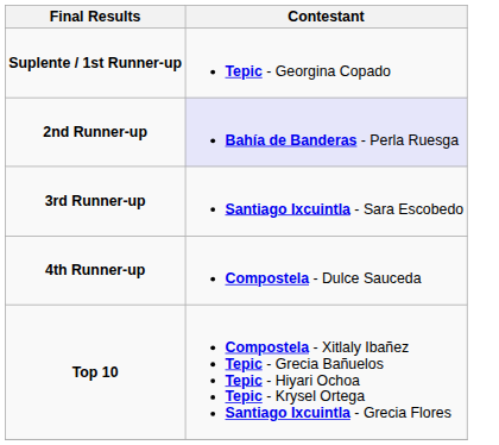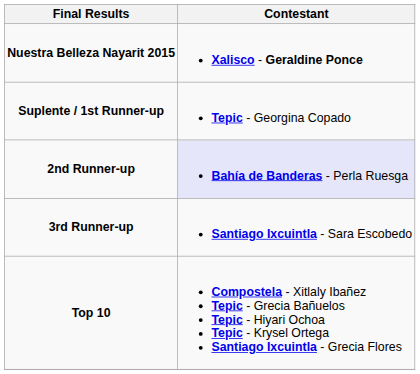 <table class="wikitable">
 <tr>
 <th>Final Results</th>
 <th>Contestant</th>
+</tr>
+<tr>
+<td align="center"><strong>Nuestra Belleza Nayarit 2015</strong></td>
+<td><br><ul><li><strong><a href='#'>Xalisco</a></strong> - <strong>Geraldine Ponce</strong></li></ul></td>
 </tr>
 <tr>
 <td align="center"><strong>Suplente / 1st Runner-up</strong></td>
 <td><br><ul><li><strong><a href='#'>Tepic</a></strong> - Georgina Copado</li></ul></td>
 </tr>
 <tr>
 <td align="center"><strong>2nd Runner-up</strong></td>
 <td style="background: lavender;"><br><ul><li><strong><a href='#'>Bahía de Banderas</a></strong> - Perla Ruesga</li></ul></td>
 </tr>
 <tr>
 <td align="center"><strong>3rd Runner-up</strong></td>
 <td><br><ul><li><strong><a href='#'>Santiago Ixcuintla</a></strong> - Sara Escobedo</li></ul></td>
 </tr>
 <tr>
-<td align="center"><strong>4th Runner-up</strong></td>
-<td><br><ul><li><strong><a href='#'>Compostela</a></strong> - Dulce Sauceda</li></ul></td>
-</tr>
-<tr>
 <td align="center"><strong>Top 10</strong></td>
 <td><br><ul><li><strong><a href='#'>Compostela</a></strong> - Xitlaly Ibañez</li><li><strong><a href='#'>Tepic</a></strong> - Grecia Bañuelos</li><li><strong><a href='#'>Tepic</a></strong> - Hiyari Ochoa</li><li><strong><a href='#'>Tepic</a></strong> - Krysel Ortega</li><li><strong><a href='#'>Santiago Ixcuintla</a></strong> - Grecia Flores</li></ul></td>
 </tr>
 <tr>
 </tr>
 </table>
